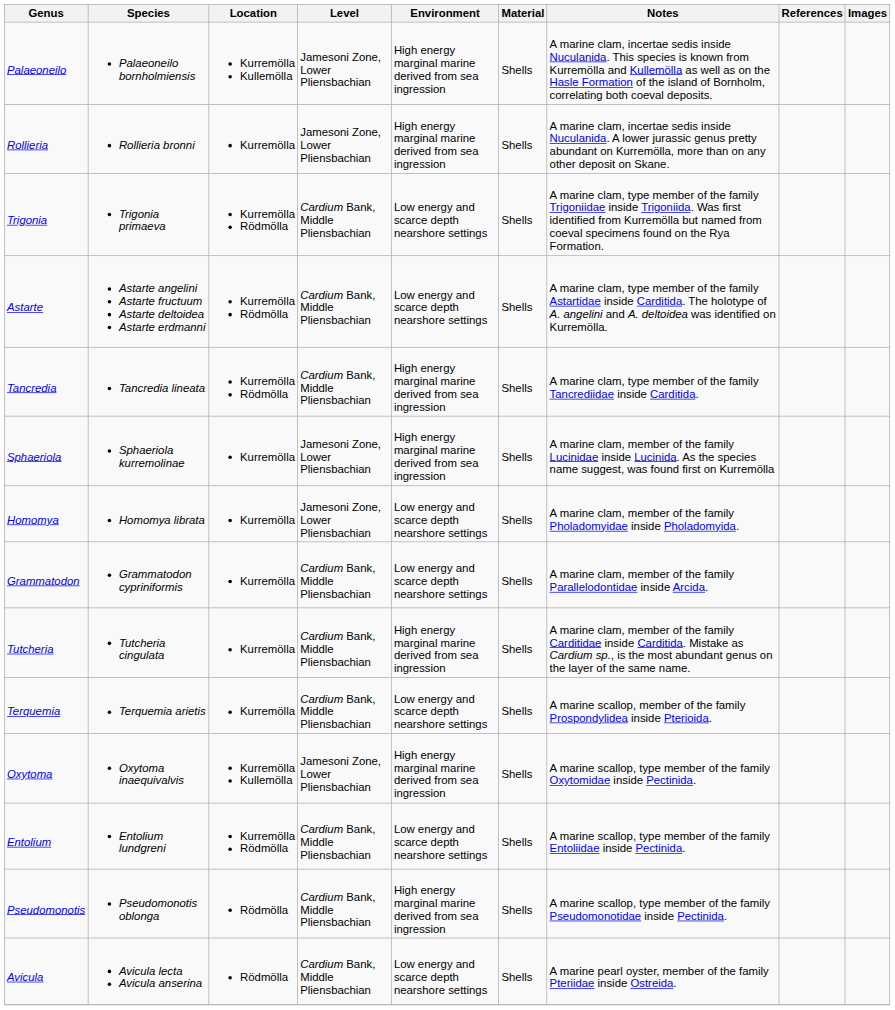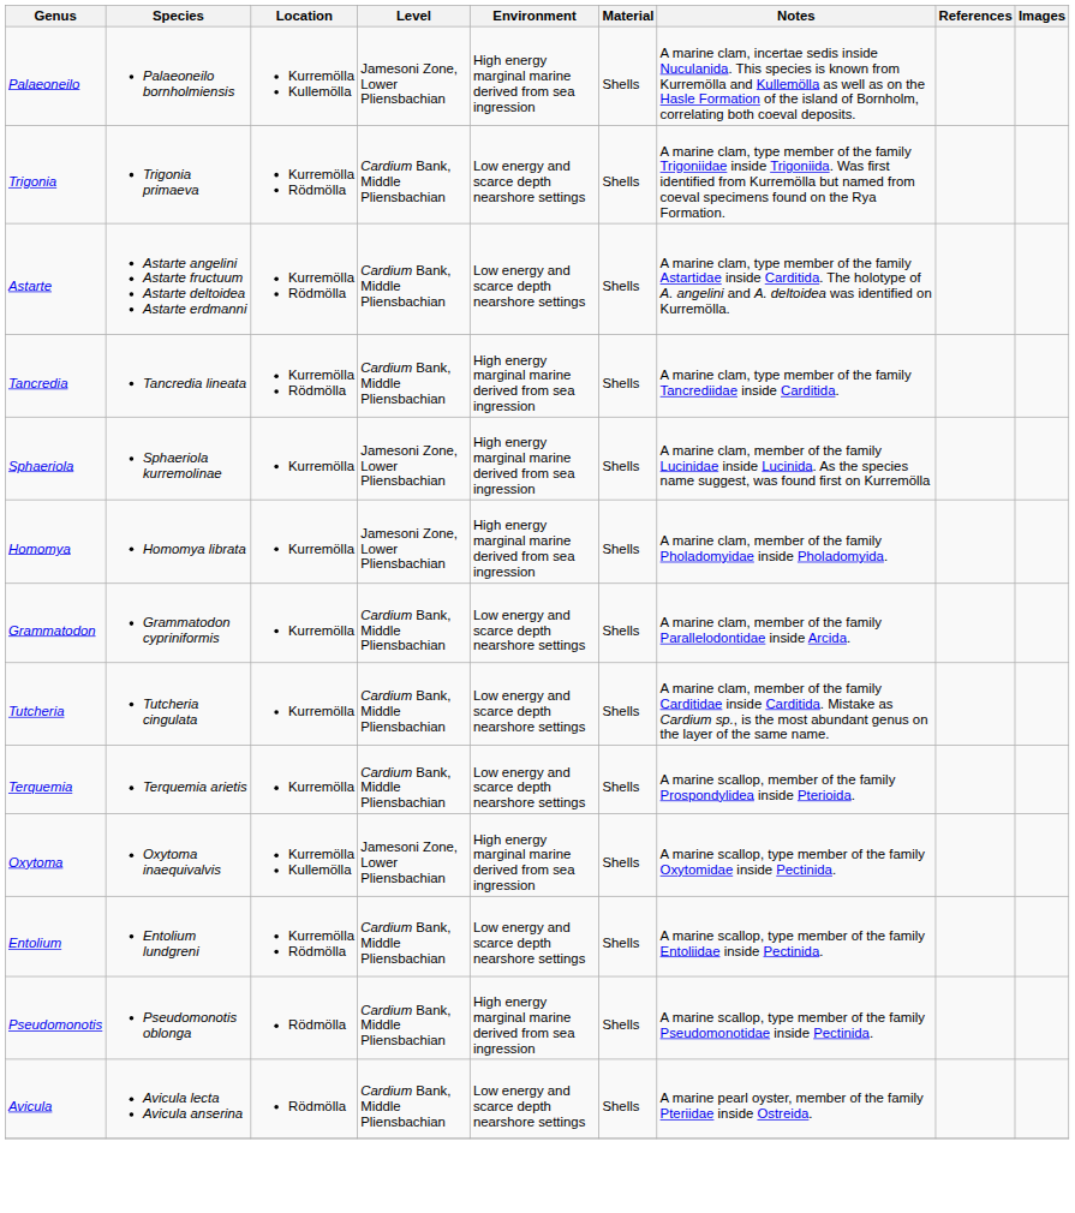 <table class = "wikitable">
 <tr>
 <th>Genus</th>
 <th>Species</th>
 <th>Location</th>
 <th>Level</th>
 <th>Environment</th>
 <th>Material</th>
 <th>Notes</th>
 <th>References</th>
 <th>Images</th>
 </tr>
 <tr>
 <td><br><em><a href='#'>Palaeoneilo</a></em></td>
 <td><br><ul><li><em>Palaeoneilo bornholmiensis</em></li></ul></td>
 <td><br><ul><li>Kurremölla</li><li>Kullemölla</li></ul></td>
 <td><br>Jamesoni Zone, Lower Pliensbachian</td>
 <td><br>High energy marginal marine derived from sea ingression</td>
 <td><br>Shells</td>
 <td><br>A marine clam, incertae sedis inside <a href='#'>Nuculanida</a>. This species is known from  Kurremölla and <a href='#'>Kullemölla</a> as well as on the <a href='#'>Hasle Formation</a> of the island of Bornholm, correlating both coeval deposits.</td>
-<td><br></td>
-<td></td>
-</tr>
-<tr>
-<td><br><em><a href='#'>Rollieria</a></em></td>
-<td><br><ul><li><em>Rollieria bronni</em></li></ul></td>
-<td><br><ul><li>Kurremölla</li></ul></td>
-<td><br>Jamesoni Zone, Lower Pliensbachian</td>
-<td><br>High energy marginal marine derived from sea ingression</td>
-<td><br>Shells</td>
-<td><br>A marine clam, incertae sedis inside <a href='#'>Nuculanida</a>. A lower jurassic genus pretty abundant on Kurremölla, more than on any other deposit on Skane.</td>
 <td><br></td>
 <td></td>
 </tr>
 <tr>
 <td><br><em><a href='#'>Trigonia</a></em></td>
 <td><br><ul><li><em>Trigonia primaeva</em></li></ul></td>
 <td><br><ul><li>Kurremölla</li><li>Rödmölla</li></ul></td>
 <td><br><em>Cardium</em> Bank, Middle Pliensbachian</td>
 <td><br>Low energy and scarce depth nearshore settings</td>
 <td><br>Shells</td>
 <td><br>A marine clam, type member of the family <a href='#'>Trigoniidae</a> inside <a href='#'>Trigoniida</a>. Was first identified from Kurremölla but named from coeval specimens found on the Rya Formation.</td>
 <td><br></td>
 <td></td>
 </tr>
 <tr>
 <td><br><em><a href='#'>Astarte</a></em></td>
 <td><br><ul><li><em>Astarte angelini</em></li><li><em>Astarte fructuum</em></li><li><em>Astarte deltoidea</em></li><li><em>Astarte erdmanni</em></li></ul></td>
 <td><br><ul><li>Kurremölla</li><li>Rödmölla</li></ul></td>
 <td><br><em>Cardium</em> Bank, Middle Pliensbachian</td>
 <td><br>Low energy and scarce depth nearshore settings</td>
 <td><br>Shells</td>
 <td><br>A marine clam, type member of the family <a href='#'>Astartidae</a> inside <a href='#'>Carditida</a>. The holotype of <em>A. angelini</em> and <em>A. deltoidea</em> was identified on Kurremölla.</td>
 <td><br></td>
 <td></td>
 </tr>
 <tr>
 <td><br><em><a href='#'>Tancredia</a></em></td>
 <td><br><ul><li><em>Tancredia lineata</em></li></ul></td>
 <td><br><ul><li>Kurremölla</li><li>Rödmölla</li></ul></td>
 <td><br><em>Cardium</em> Bank, Middle Pliensbachian</td>
 <td><br>High energy marginal marine derived from sea ingression</td>
 <td><br>Shells</td>
 <td><br>A marine clam, type member of the family <a href='#'>Tancrediidae</a> inside <a href='#'>Carditida</a>.</td>
 <td><br></td>
 <td></td>
 </tr>
 <tr>
 <td><br><em><a href='#'>Sphaeriola</a></em></td>
 <td><br><ul><li><em>Sphaeriola kurremolinae</em></li></ul></td>
 <td><br><ul><li>Kurremölla</li></ul></td>
 <td><br>Jamesoni Zone, Lower Pliensbachian</td>
 <td><br>High energy marginal marine derived from sea ingression</td>
 <td><br>Shells</td>
 <td><br>A marine clam, member of the family <a href='#'>Lucinidae</a> inside <a href='#'>Lucinida</a>. As the species name suggest, was found first on Kurremölla</td>
 <td><br></td>
 <td></td>
 </tr>
 <tr>
 <td><br><em><a href='#'>Homomya</a></em></td>
 <td><br><ul><li><em>Homomya librata</em></li></ul></td>
 <td><br><ul><li>Kurremölla</li></ul></td>
 <td><br>Jamesoni Zone, Lower Pliensbachian</td>
-<td><br>Low energy and scarce depth nearshore settings</td>
+<td><br>High energy marginal marine derived from sea ingression</td>
 <td><br>Shells</td>
 <td><br>A marine clam, member of the family <a href='#'>Pholadomyidae</a> inside <a href='#'>Pholadomyida</a>.</td>
 <td><br></td>
 <td></td>
 </tr>
 <tr>
 <td><br><em><a href='#'>Grammatodon</a></em></td>
 <td><br><ul><li><em>Grammatodon cypriniformis</em></li></ul></td>
 <td><br><ul><li>Kurremölla</li></ul></td>
 <td><br><em>Cardium</em> Bank, Middle Pliensbachian</td>
 <td><br>Low energy and scarce depth nearshore settings</td>
 <td><br>Shells</td>
 <td><br>A marine clam, member of the family <a href='#'>Parallelodontidae</a> inside <a href='#'>Arcida</a>.</td>
 <td><br></td>
 <td></td>
 </tr>
 <tr>
 <td><br><em><a href='#'>Tutcheria</a></em></td>
 <td><br><ul><li><em>Tutcheria cingulata</em></li></ul></td>
 <td><br><ul><li>Kurremölla</li></ul></td>
 <td><br><em>Cardium</em> Bank, Middle Pliensbachian</td>
-<td><br>High energy marginal marine derived from sea ingression</td>
+<td><br>Low energy and scarce depth nearshore settings</td>
 <td><br>Shells</td>
 <td><br>A marine clam, member of the family <a href='#'>Carditidae</a> inside <a href='#'>Carditida</a>. Mistake as <em>Cardium sp.</em>, is the most abundant genus on the layer of the same name.</td>
 <td><br></td>
 <td></td>
 </tr>
 <tr>
 <td><br><em><a href='#'>Terquemia</a></em></td>
 <td><br><ul><li><em>Terquemia arietis</em></li></ul></td>
 <td><br><ul><li>Kurremölla</li></ul></td>
 <td><br><em>Cardium</em> Bank, Middle Pliensbachian</td>
 <td><br>Low energy and scarce depth nearshore settings</td>
 <td><br>Shells</td>
 <td><br>A marine scallop, member of the family <a href='#'>Prospondylidea</a> inside <a href='#'>Pterioida</a>.</td>
 <td><br></td>
 <td></td>
 </tr>
 <tr>
 <td><br><em><a href='#'>Oxytoma</a></em></td>
 <td><br><ul><li><em>Oxytoma inaequivalvis</em></li></ul></td>
 <td><br><ul><li>Kurremölla</li><li>Kullemölla</li></ul></td>
 <td><br>Jamesoni Zone, Lower Pliensbachian</td>
 <td><br>High energy marginal marine derived from sea ingression</td>
 <td><br>Shells</td>
 <td><br>A marine scallop, type member of the family <a href='#'>Oxytomidae</a> inside <a href='#'>Pectinida</a>.</td>
 <td><br></td>
 <td></td>
 </tr>
 <tr>
 <td><br><em><a href='#'>Entolium</a></em></td>
 <td><br><ul><li><em>Entolium lundgreni</em></li></ul></td>
 <td><br><ul><li>Kurremölla</li><li>Rödmölla</li></ul></td>
 <td><br><em>Cardium</em> Bank, Middle Pliensbachian</td>
 <td><br>Low energy and scarce depth nearshore settings</td>
 <td><br>Shells</td>
 <td><br>A marine scallop, type member of the family <a href='#'>Entoliidae</a> inside <a href='#'>Pectinida</a>.</td>
 <td><br></td>
 <td></td>
 </tr>
 <tr>
 <td><br><em><a href='#'>Pseudomonotis</a></em></td>
 <td><br><ul><li><em>Pseudomonotis oblonga</em></li></ul></td>
 <td><br><ul><li>Rödmölla</li></ul></td>
 <td><br><em>Cardium</em> Bank, Middle Pliensbachian</td>
 <td><br>High energy marginal marine derived from sea ingression</td>
 <td><br>Shells</td>
 <td><br>A marine scallop, type member of the family <a href='#'>Pseudomonotidae</a> inside <a href='#'>Pectinida</a>.</td>
 <td><br></td>
 <td></td>
 </tr>
 <tr>
 <td><br><em><a href='#'>Avicula</a></em></td>
 <td><br><ul><li><em>Avicula lecta</em></li><li><em>Avicula anserina</em></li></ul></td>
 <td><br><ul><li>Rödmölla</li></ul></td>
 <td><br><em>Cardium</em> Bank, Middle Pliensbachian</td>
 <td><br>Low energy and scarce depth nearshore settings</td>
 <td><br>Shells</td>
 <td><br>A marine pearl oyster, member of the family <a href='#'>Pteriidae</a> inside <a href='#'>Ostreida</a>.</td>
 <td><br></td>
 <td></td>
 </tr>
 <tr>
 </tr>
 </table>
